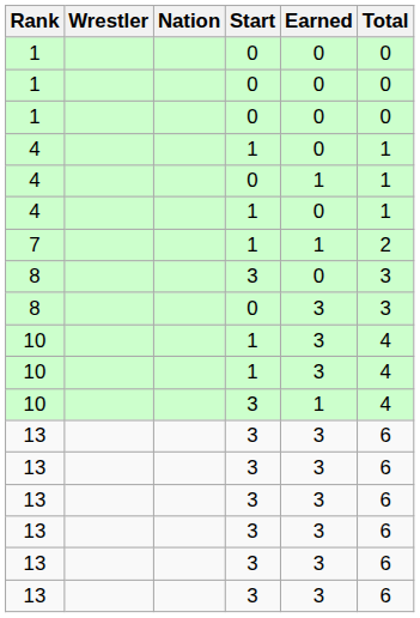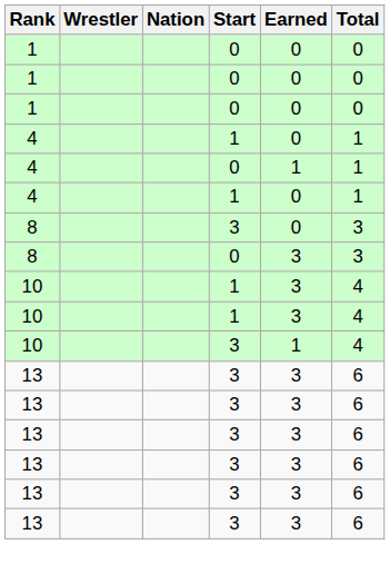 <table class="wikitable sortable" style="text-align:center;">
 <tr>
 <th>Rank</th>
 <th>Wrestler</th>
 <th>Nation</th>
 <th>Start</th>
 <th>Earned</th>
 <th>Total</th>
 </tr>
 <tr style="background:#cfc;">
 <td>1</td>
 <td align=left></td>
 <td align=left></td>
 <td>0</td>
 <td>0</td>
 <td>0</td>
 </tr>
 <tr style="background:#cfc;">
 <td>1</td>
 <td align=left></td>
 <td align=left></td>
 <td>0</td>
 <td>0</td>
 <td>0</td>
 </tr>
 <tr style="background:#cfc;">
 <td>1</td>
 <td align=left></td>
 <td align=left></td>
 <td>0</td>
 <td>0</td>
 <td>0</td>
 </tr>
 <tr style="background:#cfc;">
 <td>4</td>
 <td align=left></td>
 <td align=left></td>
 <td>1</td>
 <td>0</td>
 <td>1</td>
 </tr>
 <tr style="background:#cfc;">
 <td>4</td>
 <td align=left></td>
 <td align=left></td>
 <td>0</td>
 <td>1</td>
 <td>1</td>
 </tr>
 <tr style="background:#cfc;">
 <td>4</td>
 <td align=left></td>
 <td align=left></td>
 <td>1</td>
 <td>0</td>
 <td>1</td>
-</tr>
-<tr style="background:#cfc;">
-<td>7</td>
-<td align=left></td>
-<td align=left></td>
-<td>1</td>
-<td>1</td>
-<td>2</td>
 </tr>
 <tr style="background:#cfc;">
 <td>8</td>
 <td align=left></td>
 <td align=left></td>
 <td>3</td>
 <td>0</td>
 <td>3</td>
 </tr>
 <tr style="background:#cfc;">
 <td>8</td>
 <td align=left></td>
 <td align=left></td>
 <td>0</td>
 <td>3</td>
 <td>3</td>
 </tr>
 <tr style="background:#cfc;">
 <td>10</td>
 <td align=left></td>
 <td align=left></td>
 <td>1</td>
 <td>3</td>
 <td>4</td>
 </tr>
 <tr style="background:#cfc;">
 <td>10</td>
 <td align=left></td>
 <td align=left></td>
 <td>1</td>
 <td>3</td>
 <td>4</td>
 </tr>
 <tr style="background:#cfc;">
 <td>10</td>
 <td align=left></td>
 <td align=left></td>
 <td>3</td>
 <td>1</td>
 <td>4</td>
 </tr>
 <tr>
 <td>13</td>
 <td align=left></td>
 <td align=left></td>
 <td>3</td>
 <td>3</td>
 <td>6</td>
 </tr>
 <tr>
 <td>13</td>
 <td align=left></td>
 <td align=left></td>
 <td>3</td>
 <td>3</td>
 <td>6</td>
 </tr>
 <tr>
 <td>13</td>
 <td align=left></td>
 <td align=left></td>
 <td>3</td>
 <td>3</td>
 <td>6</td>
 </tr>
 <tr>
 <td>13</td>
 <td align=left></td>
 <td align=left></td>
 <td>3</td>
 <td>3</td>
 <td>6</td>
 </tr>
 <tr>
 <td>13</td>
 <td align=left></td>
 <td align=left></td>
 <td>3</td>
 <td>3</td>
 <td>6</td>
 </tr>
 <tr>
 <td>13</td>
 <td align=left></td>
 <td align=left></td>
 <td>3</td>
 <td>3</td>
 <td>6</td>
 </tr>
 </table>
